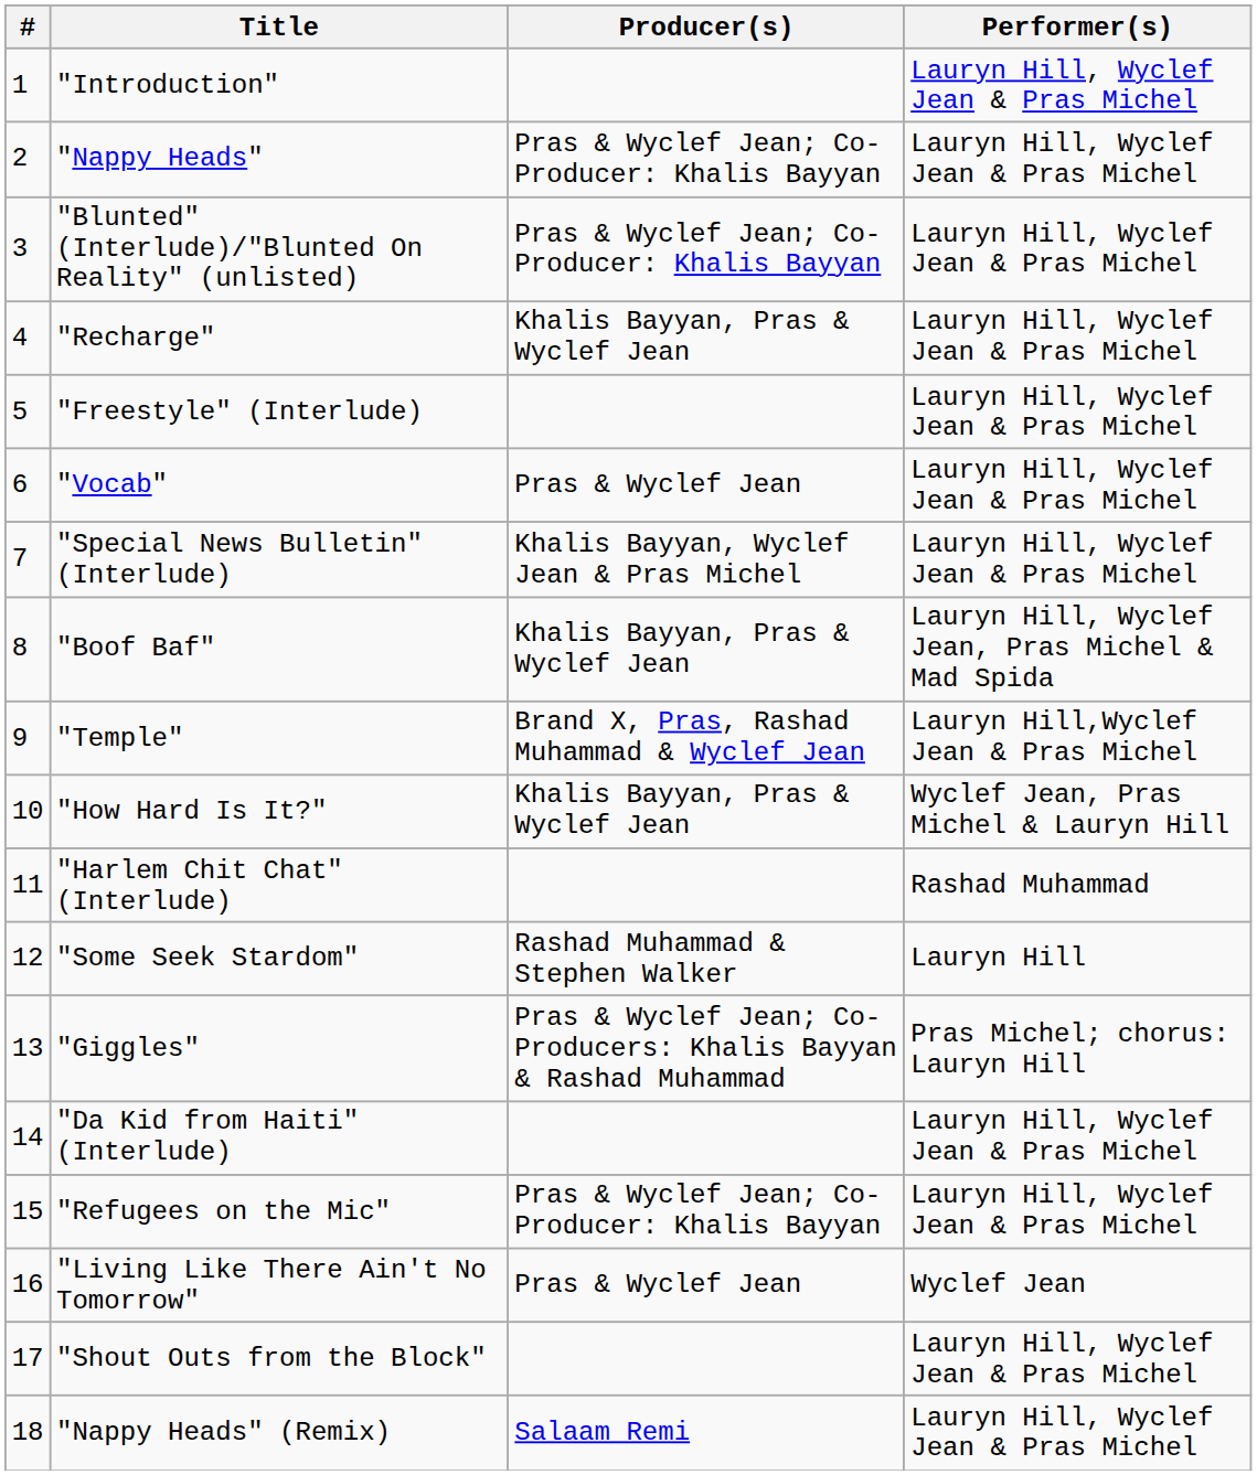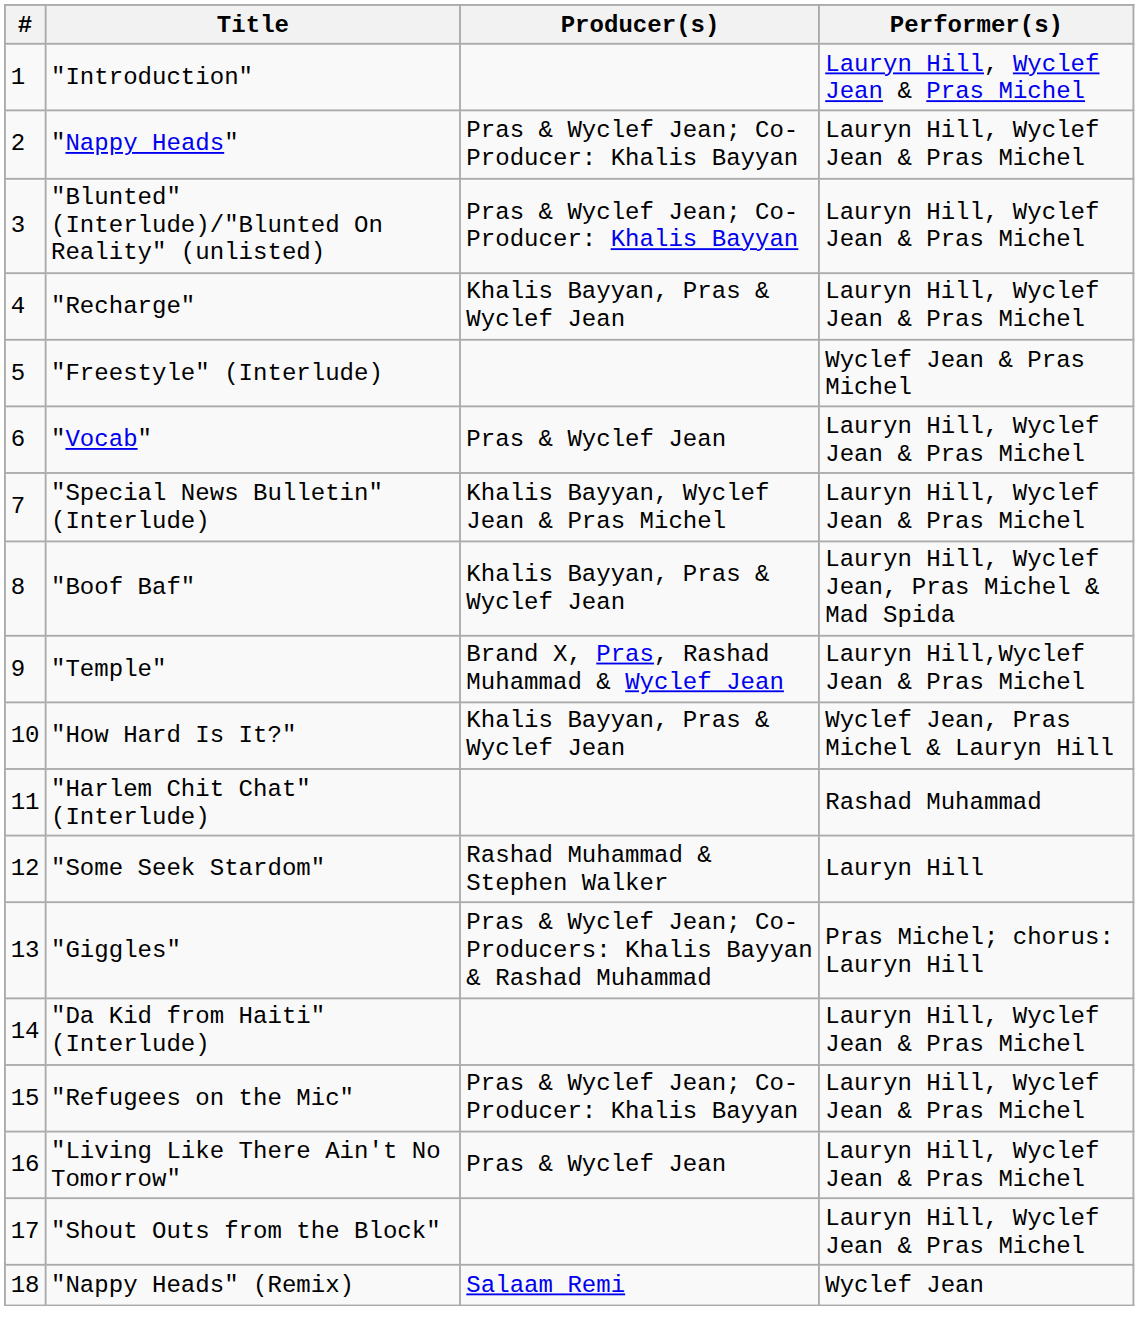 <table class="wikitable">
 <tr>
 <th style="text-align:center;">#</th>
 <th>Title</th>
 <th>Producer(s)</th>
 <th>Performer(s)</th>
 </tr>
 <tr>
 <td>1</td>
 <td>"Introduction"</td>
 <td></td>
 <td><a href='#'>Lauryn Hill</a>, <a href='#'>Wyclef Jean</a> & <a href='#'>Pras Michel</a></td>
 </tr>
 <tr>
 <td>2</td>
 <td>"<a href='#'>Nappy Heads</a>"</td>
 <td>Pras & Wyclef Jean; Co-Producer: Khalis Bayyan</td>
 <td>Lauryn Hill, Wyclef Jean & Pras Michel</td>
 </tr>
 <tr #>
 <td>3</td>
 <td>"Blunted" (Interlude)/"Blunted On Reality" (unlisted)</td>
 <td>Pras & Wyclef Jean; Co-Producer: <a href='#'>Khalis Bayyan</a></td>
 <td>Lauryn Hill, Wyclef Jean & Pras Michel</td>
 </tr>
 <tr>
 <td>4</td>
 <td>"Recharge"</td>
 <td>Khalis Bayyan, Pras & Wyclef Jean</td>
 <td>Lauryn Hill, Wyclef Jean & Pras Michel</td>
 </tr>
 <tr>
 <td>5</td>
 <td>"Freestyle" (Interlude)</td>
 <td></td>
-<td>Lauryn Hill, Wyclef Jean & Pras Michel</td>
+<td>Wyclef Jean & Pras Michel</td>
 </tr>
 <tr>
 <td>6</td>
 <td>"<a href='#'>Vocab</a>"</td>
 <td>Pras & Wyclef Jean</td>
 <td>Lauryn Hill, Wyclef Jean & Pras Michel</td>
 </tr>
 <tr>
 <td>7</td>
 <td>"Special News Bulletin" (Interlude)</td>
 <td>Khalis Bayyan, Wyclef Jean & Pras Michel</td>
 <td>Lauryn Hill, Wyclef Jean & Pras Michel</td>
 </tr>
 <tr>
 <td>8</td>
 <td>"Boof Baf"</td>
 <td>Khalis Bayyan, Pras & Wyclef Jean</td>
 <td>Lauryn Hill, Wyclef Jean, Pras Michel & Mad Spida</td>
 </tr>
 <tr>
 <td>9</td>
 <td>"Temple"</td>
 <td>Brand X, <a href='#'>Pras</a>, Rashad Muhammad & <a href='#'>Wyclef Jean</a></td>
 <td>Lauryn Hill,Wyclef Jean & Pras Michel</td>
 </tr>
 <tr>
 <td>10</td>
 <td>"How Hard Is It?"</td>
 <td>Khalis Bayyan, Pras & Wyclef Jean</td>
 <td>Wyclef Jean, Pras Michel & Lauryn Hill</td>
 </tr>
 <tr>
 <td>11</td>
 <td>"Harlem Chit Chat" (Interlude)</td>
 <td></td>
 <td>Rashad Muhammad</td>
 </tr>
 <tr>
 <td>12</td>
 <td>"Some Seek Stardom"</td>
 <td>Rashad Muhammad & Stephen Walker</td>
 <td>Lauryn Hill</td>
 </tr>
 <tr>
 <td>13</td>
 <td>"Giggles"</td>
 <td>Pras & Wyclef Jean; Co-Producers: Khalis Bayyan & Rashad Muhammad</td>
 <td>Pras Michel; chorus: Lauryn Hill</td>
 </tr>
 <tr>
 <td>14</td>
 <td>"Da Kid from Haiti" (Interlude)</td>
 <td></td>
 <td>Lauryn Hill, Wyclef Jean & Pras Michel</td>
 </tr>
 <tr>
 <td>15</td>
 <td>"Refugees on the Mic"</td>
 <td>Pras & Wyclef Jean; Co-Producer: Khalis Bayyan</td>
 <td>Lauryn Hill, Wyclef Jean & Pras Michel</td>
 </tr>
 <tr>
 <td>16</td>
 <td>"Living Like There Ain't No Tomorrow"</td>
 <td>Pras & Wyclef Jean</td>
-<td>Wyclef Jean</td>
+<td>Lauryn Hill, Wyclef Jean & Pras Michel</td>
 </tr>
 <tr>
 <td>17</td>
 <td>"Shout Outs from the Block"</td>
 <td></td>
 <td>Lauryn Hill, Wyclef Jean & Pras Michel</td>
 </tr>
 <tr>
 <td>18</td>
 <td>"Nappy Heads" (Remix)</td>
 <td><a href='#'>Salaam Remi</a></td>
-<td>Lauryn Hill, Wyclef Jean & Pras Michel</td>
+<td>Wyclef Jean</td>
 </tr>
 </table>
